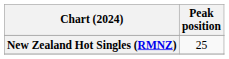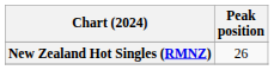 <table class="wikitable sortable plainrowheaders" style="text-align:center">
 <tr>
 <th scope="col">Chart (2024)</th>
 <th scope="col">Peak<br>position</th>
 </tr>
 <tr>
 </tr>
 <tr>
 </tr>
 <tr>
 <th scope="row">New Zealand Hot Singles (<a href='#'>RMNZ</a>)</th>
-<td>25</td>
+<td>26</td>
 </tr>
 <tr>
 </tr>
 <tr>
 </tr>
 </table>
